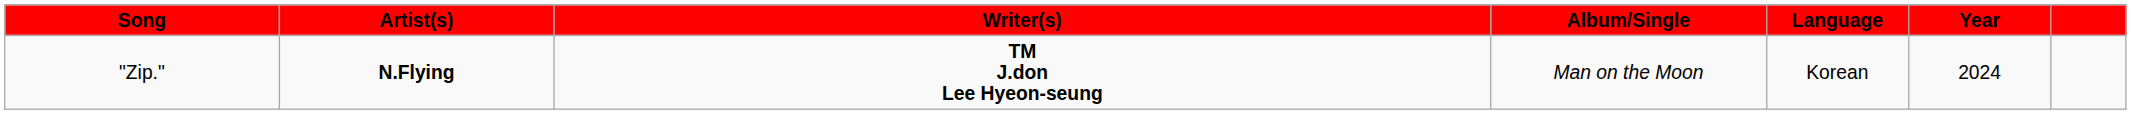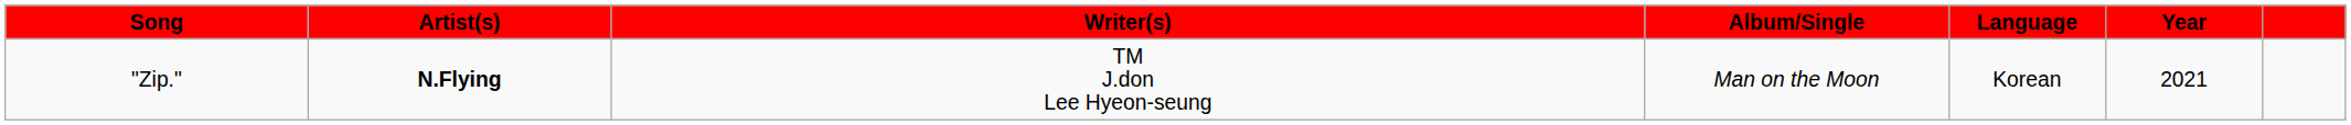 <table class="wikitable" style="margin:0.5em auto; clear:both; font-size:.9em; text-align:center; width:100%">
 <tr>
 <th style="width:200px; background:#FF0000;">Song</th>
 <th style="width:200px; background:#FF0000;">Artist(s)</th>
 <th style="width:700px; background:#FF0000;">Writer(s)</th>
 <th style="width:200px; background:#FF0000;">Album/Single</th>
 <th style="width:100px; background:#FF0000;">Language</th>
 <th style="width:100px; background:#FF0000;">Year</th>
 <th style="width:50px;  background:#FF0000;"></th>
 </tr>
 <tr>
 <td>"Zip." </td>
 <td><strong>N.Flying</strong></td>
-<td><strong>TM <br> J.don <br> Lee Hyeon-seung</strong></td>
+<td>TM <br> J.don <br> Lee Hyeon-seung</td>
 <td><em>Man on the Moon</em></td>
 <td>Korean</td>
-<td>2024</td>
+<td>2021</td>
 <td></td>
 </tr>
 </table>
